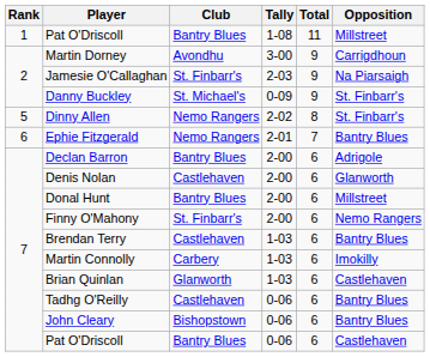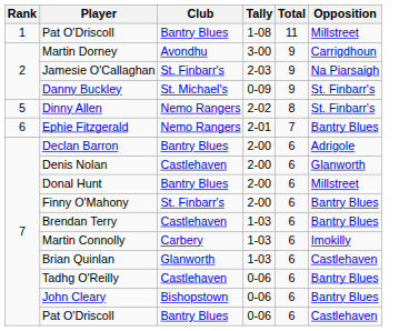 <table class="wikitable">
 <tr>
 <th>Rank</th>
 <th>Player</th>
 <th>Club</th>
 <th>Tally</th>
 <th>Total</th>
 <th>Opposition</th>
 </tr>
 <tr>
 <td rowspan="1" style="text-align:center;">1</td>
 <td>Pat O'Driscoll</td>
 <td><a href='#'>Bantry Blues</a></td>
 <td align=center>1-08</td>
 <td align=center>11</td>
 <td><a href='#'>Millstreet</a></td>
 </tr>
 <tr>
 <td rowspan="3" style="text-align:center;">2</td>
 <td>Martin Dorney</td>
 <td><a href='#'>Avondhu</a></td>
 <td align=center>3-00</td>
 <td align=center>9</td>
 <td><a href='#'>Carrigdhoun</a></td>
 </tr>
 <tr>
 <td>Jamesie O'Callaghan</td>
 <td><a href='#'>St. Finbarr's</a></td>
 <td align=center>2-03</td>
 <td align=center>9</td>
 <td><a href='#'>Na Piarsaigh</a></td>
 </tr>
 <tr>
 <td><a href='#'>Danny Buckley</a></td>
 <td><a href='#'>St. Michael's</a></td>
 <td align=center>0-09</td>
 <td align=center>9</td>
 <td><a href='#'>St. Finbarr's</a></td>
 </tr>
 <tr>
 <td rowspan="1" style="text-align:center;">5</td>
 <td><a href='#'>Dinny Allen</a></td>
 <td><a href='#'>Nemo Rangers</a></td>
 <td align=center>2-02</td>
 <td align=center>8</td>
 <td><a href='#'>St. Finbarr's</a></td>
 </tr>
 <tr>
 <td rowspan="1" style="text-align:center;">6</td>
 <td><a href='#'>Ephie Fitzgerald</a></td>
 <td><a href='#'>Nemo Rangers</a></td>
 <td align=center>2-01</td>
 <td align=center>7</td>
 <td><a href='#'>Bantry Blues</a></td>
 </tr>
 <tr>
 <td rowspan="10" style="text-align:center;">7</td>
 <td><a href='#'>Declan Barron</a></td>
 <td><a href='#'>Bantry Blues</a></td>
 <td align=center>2-00</td>
 <td align=center>6</td>
 <td><a href='#'>Adrigole</a></td>
 </tr>
 <tr>
 <td>Denis Nolan</td>
 <td><a href='#'>Castlehaven</a></td>
 <td align=center>2-00</td>
 <td align=center>6</td>
 <td><a href='#'>Glanworth</a></td>
 </tr>
 <tr>
 <td>Donal Hunt</td>
 <td><a href='#'>Bantry Blues</a></td>
 <td align=center>2-00</td>
 <td align=center>6</td>
 <td><a href='#'>Millstreet</a></td>
 </tr>
 <tr>
 <td>Finny O'Mahony</td>
 <td><a href='#'>St. Finbarr's</a></td>
 <td align=center>2-00</td>
 <td align=center>6</td>
-<td><a href='#'>Nemo Rangers</a></td>
+<td><a href='#'>Bantry Blues</a></td>
 </tr>
 <tr>
 <td>Brendan Terry</td>
 <td><a href='#'>Castlehaven</a></td>
 <td align=center>1-03</td>
 <td align=center>6</td>
 <td><a href='#'>Bantry Blues</a></td>
 </tr>
 <tr>
 <td>Martin Connolly</td>
 <td><a href='#'>Carbery</a></td>
 <td align=center>1-03</td>
 <td align=center>6</td>
 <td><a href='#'>Imokilly</a></td>
 </tr>
 <tr>
 <td>Brian Quinlan</td>
 <td><a href='#'>Glanworth</a></td>
 <td align=center>1-03</td>
 <td align=center>6</td>
 <td><a href='#'>Castlehaven</a></td>
 </tr>
 <tr>
 <td>Tadhg O'Reilly</td>
 <td><a href='#'>Castlehaven</a></td>
 <td align=center>0-06</td>
 <td align=center>6</td>
 <td><a href='#'>Bantry Blues</a></td>
 </tr>
 <tr>
 <td><a href='#'>John Cleary</a></td>
 <td><a href='#'>Bishopstown</a></td>
 <td align=center>0-06</td>
 <td align=center>6</td>
 <td><a href='#'>Bantry Blues</a></td>
 </tr>
 <tr>
 <td>Pat O'Driscoll</td>
 <td><a href='#'>Bantry Blues</a></td>
 <td align=center>0-06</td>
 <td align=center>6</td>
 <td><a href='#'>Castlehaven</a></td>
 </tr>
 </table>
